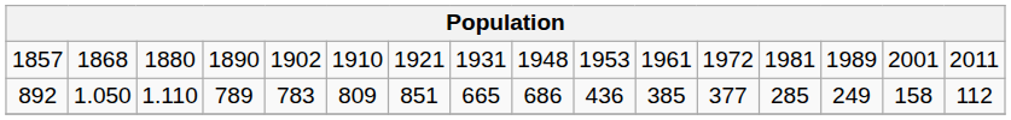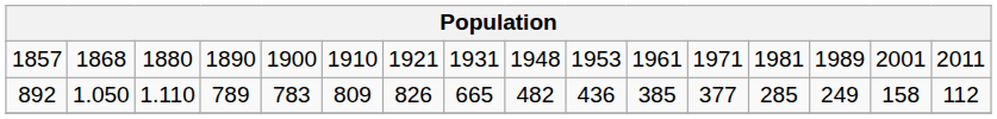 <table class="wikitable" style="margin: 0.5em auto; text-align: center;">
 <tr>
 <th colspan="16">Population</th>
 </tr>
 <tr>
 <td>1857</td>
 <td>1868</td>
 <td>1880</td>
 <td>1890</td>
-<td>1902</td>
+<td>1900</td>
 <td>1910</td>
 <td>1921</td>
 <td>1931</td>
 <td>1948</td>
 <td>1953</td>
 <td>1961</td>
-<td>1972</td>
+<td>1971</td>
 <td>1981</td>
 <td>1989</td>
 <td>2001</td>
 <td>2011</td>
 </tr>
 <tr>
 <td>892</td>
 <td>1.050</td>
 <td>1.110</td>
 <td>789</td>
 <td>783</td>
 <td>809</td>
-<td>851</td>
+<td>826</td>
 <td>665</td>
-<td>686</td>
+<td>482</td>
 <td>436</td>
 <td>385</td>
 <td>377</td>
 <td>285</td>
 <td>249</td>
 <td>158</td>
 <td>112</td>
 </tr>
 <tr>
 </tr>
 </table>
